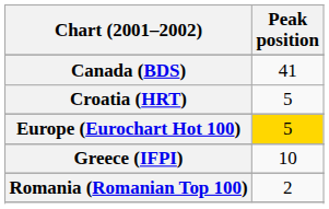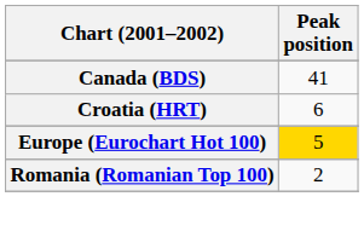 <table class="wikitable sortable plainrowheaders" style="text-align:center">
 <tr>
 <th scope="col">Chart (2001–2002)</th>
 <th scope="col">Peak<br>position</th>
 </tr>
 <tr>
 </tr>
 <tr>
 </tr>
 <tr>
 </tr>
 <tr>
 </tr>
 <tr>
 <th scope="row">Canada (<a href='#'>BDS</a>)</th>
 <td>41</td>
 </tr>
 <tr>
 <th scope="row">Croatia (<a href='#'>HRT</a>)</th>
-<td>5</td>
+<td>6</td>
 </tr>
 <tr>
 </tr>
 <tr>
 <th scope="row">Europe (<a href='#'>Eurochart Hot 100</a>)</th>
 <td style="background: gold;">5</td>
 </tr>
 <tr>
 </tr>
 <tr>
 </tr>
 <tr>
-</tr>
-<tr>
-<th scope="row">Greece (<a href='#'>IFPI</a>)</th>
-<td>10</td>
 </tr>
 <tr>
 </tr>
 <tr>
 </tr>
 <tr>
 </tr>
 <tr>
 </tr>
 <tr>
 </tr>
 <tr>
 </tr>
 <tr>
 <th scope="row">Romania (<a href='#'>Romanian Top 100</a>)</th>
 <td>2</td>
 </tr>
 <tr>
 </tr>
 <tr>
 </tr>
 <tr>
 </tr>
 <tr>
 </tr>
 <tr>
 </tr>
 <tr>
 </tr>
 <tr>
 </tr>
 <tr>
 </tr>
 </table>
